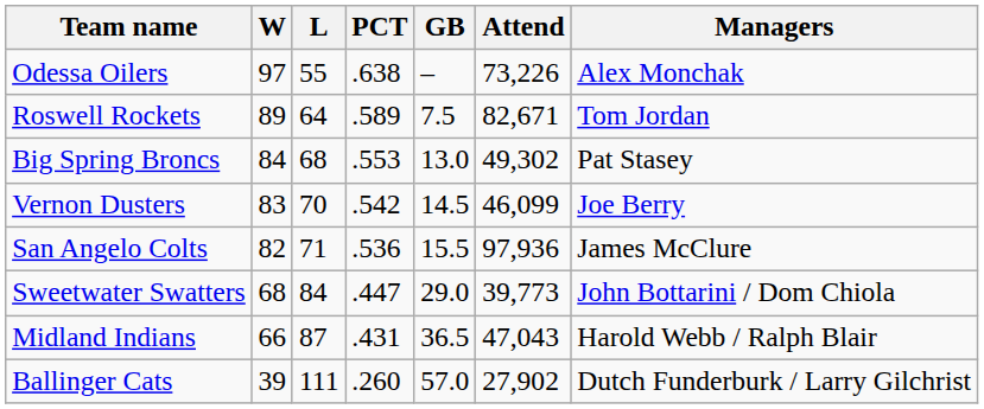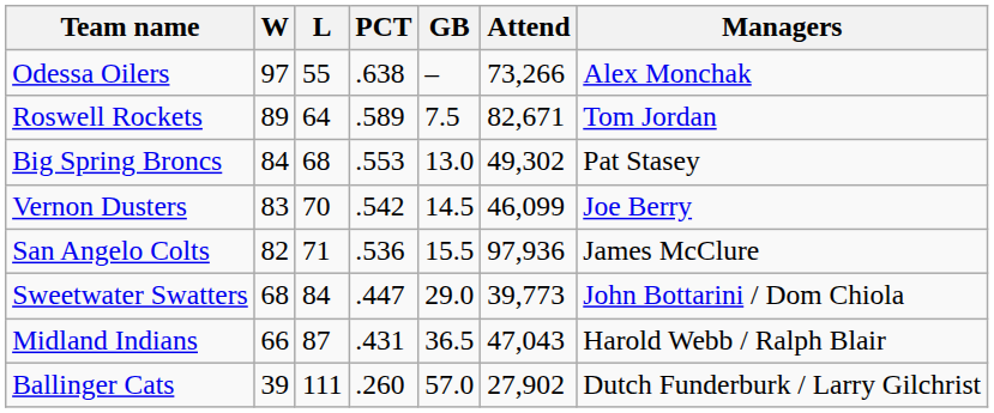 <table class="wikitable">
 <tr>
 <th>Team name</th>
 <th>W</th>
 <th>L</th>
 <th>PCT</th>
 <th>GB</th>
 <th>Attend</th>
 <th>Managers</th>
 </tr>
 <tr>
 <td><a href='#'>Odessa Oilers</a></td>
 <td>97</td>
 <td>55</td>
 <td>.638</td>
 <td>–</td>
-<td>73,226</td>
+<td>73,266</td>
 <td><a href='#'>Alex Monchak</a></td>
 </tr>
 <tr>
 <td><a href='#'>Roswell Rockets</a></td>
 <td>89</td>
 <td>64</td>
 <td>.589</td>
 <td>7.5</td>
 <td>82,671</td>
 <td><a href='#'>Tom Jordan</a></td>
 </tr>
 <tr>
 <td><a href='#'>Big Spring Broncs</a></td>
 <td>84</td>
 <td>68</td>
 <td>.553</td>
 <td>13.0</td>
 <td>49,302</td>
 <td>Pat Stasey</td>
 </tr>
 <tr>
 <td><a href='#'>Vernon Dusters</a></td>
 <td>83</td>
 <td>70</td>
 <td>.542</td>
 <td>14.5</td>
 <td>46,099</td>
 <td><a href='#'>Joe Berry</a></td>
 </tr>
 <tr>
 <td><a href='#'>San Angelo Colts</a></td>
 <td>82</td>
 <td>71</td>
 <td>.536</td>
 <td>15.5</td>
 <td>97,936</td>
 <td>James McClure</td>
 </tr>
 <tr>
 <td><a href='#'>Sweetwater Swatters</a></td>
 <td>68</td>
 <td>84</td>
 <td>.447</td>
 <td>29.0</td>
 <td>39,773</td>
 <td><a href='#'>John Bottarini</a> / Dom Chiola</td>
 </tr>
 <tr>
 <td><a href='#'>Midland Indians</a></td>
 <td>66</td>
 <td>87</td>
 <td>.431</td>
 <td>36.5</td>
 <td>47,043</td>
 <td>Harold Webb / Ralph Blair</td>
 </tr>
 <tr>
 <td><a href='#'>Ballinger Cats</a></td>
 <td>39</td>
 <td>111</td>
 <td>.260</td>
 <td>57.0</td>
 <td>27,902</td>
 <td>Dutch Funderburk / Larry Gilchrist</td>
 </tr>
 </table>
